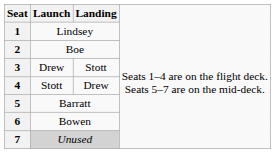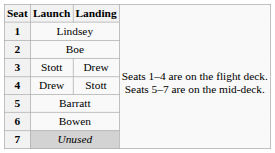 <table class="wikitable" style="text-align:center">
 <tr>
 <th>Seat</th>
 <th>Launch</th>
 <th>Landing</th>
 <td rowspan=8><br>Seats 1–4 are on the flight deck.<br>Seats 5–7 are on the mid-deck.</td>
 </tr>
 <tr>
 <th>1</th>
 <td colspan=2>Lindsey</td>
 </tr>
 <tr>
 <th>2</th>
 <td colspan=2>Boe</td>
 </tr>
 <tr>
 <th>3</th>
+<td>Stott</td>
 <td>Drew</td>
-<td>Stott</td>
 </tr>
 <tr>
 <th>4</th>
+<td>Drew</td>
 <td>Stott</td>
-<td>Drew</td>
 </tr>
 <tr>
 <th>5</th>
 <td colspan=2>Barratt</td>
 </tr>
 <tr>
 <th>6</th>
 <td colspan=2>Bowen</td>
 </tr>
 <tr>
 <th>7</th>
 <td colspan=2 style="background-color:lightgray"><em>Unused</em></td>
 </tr>
 </table>
